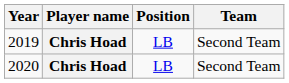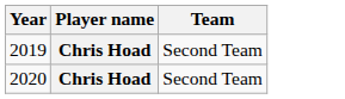 <table class="wikitable sortable" style="text-align:center">
 <tr>
 <th scope="col">Year</th>
 <th scope="col">Player name</th>
-<th scope="col">Position</th>
 <th scope="col">Team</th>
 </tr>
 <tr>
 <td>2019</td>
 <th scope="row">Chris Hoad</th>
-<td><a href='#'>LB</a></td>
 <td>Second Team</td>
 </tr>
 <tr>
 <td>2020</td>
 <th scope="row">Chris Hoad</th>
-<td><a href='#'>LB</a></td>
 <td>Second Team</td>
 </tr>
 </table>
